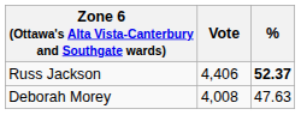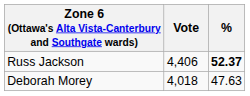 <table class="wikitable">
 <tr>
 <th bgcolor="#DDDDFF" width="200px">Zone 6 <br> <small> (Ottawa's <a href='#'>Alta Vista-Canterbury</a> and <a href='#'>Southgate</a> wards) </small></th>
 <th bgcolor="#DDDDFF" width="50px">Vote</th>
 <th bgcolor="#DDDDFF" width="30px">%</th>
 </tr>
 <tr>
 <td>Russ Jackson</td>
 <td>4,406</td>
 <td><strong>52.37</strong></td>
 </tr>
 <tr>
 <td>Deborah Morey</td>
-<td>4,008</td>
+<td>4,018</td>
 <td>47.63</td>
 </tr>
 </table>
